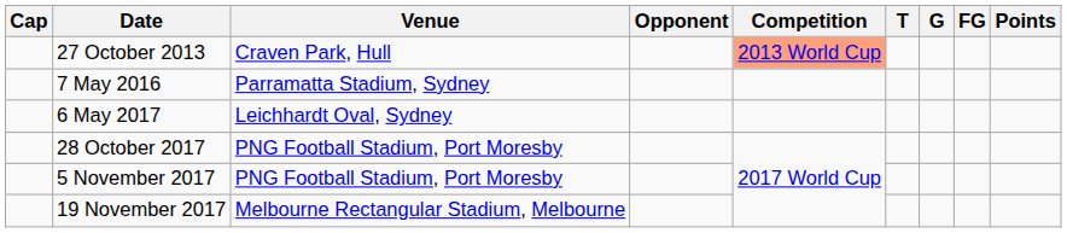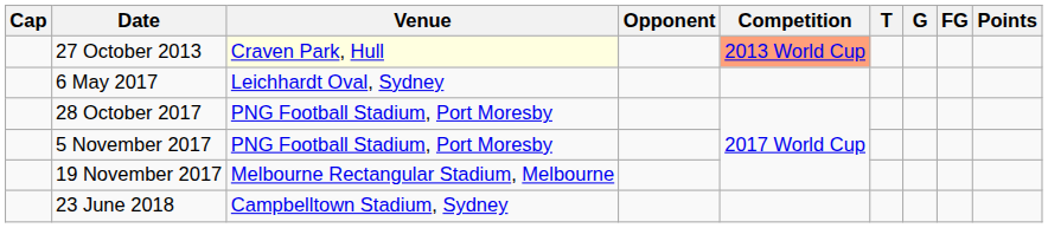 <table class="wikitable">
 <tr>
 <th>Cap</th>
 <th>Date</th>
 <th>Venue</th>
 <th>Opponent</th>
 <th>Competition</th>
 <th width=20px>T</th>
 <th width=20px>G</th>
 <th width=20px>FG</th>
 <th>Points</th>
 </tr>
 <tr>
 <td></td>
 <td>27 October 2013</td>
-<td><a href='#'>Craven Park</a>, <a href='#'>Hull</a></td>
+<td style="background: lightyellow;"><a href='#'>Craven Park</a>, <a href='#'>Hull</a></td>
 <td></td>
 <td style="background: lightsalmon;"><a href='#'>2013 World Cup</a></td>
-<td></td>
-<td></td>
-<td></td>
-<td></td>
-</tr>
-<tr>
-<td></td>
-<td>7 May 2016</td>
-<td><a href='#'>Parramatta Stadium</a>, <a href='#'>Sydney</a></td>
-<td></td>
-<td></td>
 <td></td>
 <td></td>
 <td></td>
 <td></td>
 </tr>
 <tr>
 <td></td>
 <td>6 May 2017</td>
 <td><a href='#'>Leichhardt Oval</a>, <a href='#'>Sydney</a></td>
 <td></td>
 <td></td>
 <td></td>
 <td></td>
 <td></td>
 <td></td>
 </tr>
 <tr>
 <td></td>
 <td>28 October 2017</td>
 <td><a href='#'>PNG Football Stadium</a>, <a href='#'>Port Moresby</a></td>
 <td></td>
 <td rowspan=3><a href='#'>2017 World Cup</a></td>
 <td></td>
 <td></td>
 <td></td>
 <td></td>
 </tr>
 <tr>
 <td></td>
 <td>5 November 2017</td>
 <td><a href='#'>PNG Football Stadium</a>, <a href='#'>Port Moresby</a></td>
 <td></td>
 <td></td>
 <td></td>
 <td></td>
 <td></td>
 </tr>
 <tr>
 <td></td>
 <td>19 November 2017</td>
 <td><a href='#'>Melbourne Rectangular Stadium</a>, <a href='#'>Melbourne</a></td>
 <td></td>
 <td></td>
 <td></td>
 <td></td>
 <td></td>
 </tr>
+<tr>
+<td></td>
+<td>23 June 2018</td>
+<td><a href='#'>Campbelltown Stadium</a>, <a href='#'>Sydney</a></td>
+<td></td>
+<td></td>
+<td></td>
+<td></td>
+<td></td>
+<td></td>
+</tr>
 </table>
